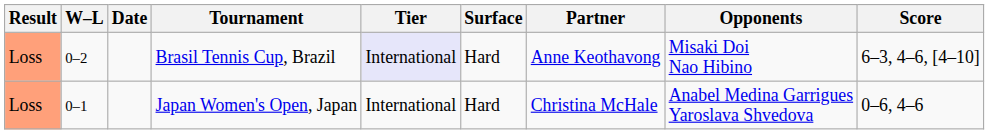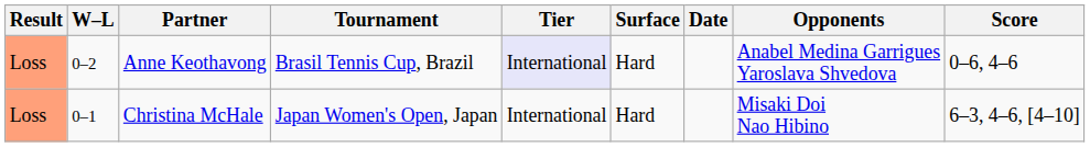 <table class="sortable wikitable">
 <tr>
 <th>Result</th>
 <th class="unsortable">W–L</th>
-<th>Date</th>
+<th>Partner</th>
 <th>Tournament</th>
 <th>Tier</th>
 <th>Surface</th>
-<th>Partner</th>
+<th>Date</th>
 <th>Opponents</th>
 <th class="unsortable">Score</th>
 </tr>
 <tr>
 <td style="background:#ffa07a;">Loss</td>
 <td><small>0–2</small></td>
-<td><a href='#'></a></td>
+<td> <a href='#'>Anne Keothavong</a></td>
 <td><a href='#'>Brasil Tennis Cup</a>, Brazil</td>
 <td style="background: lavender;">International</td>
 <td>Hard</td>
-<td> <a href='#'>Anne Keothavong</a></td>
-<td> <a href='#'>Misaki Doi</a> <br>  <a href='#'>Nao Hibino</a></td>
-<td>6–3, 4–6, [4–10]</td>
+<td><a href='#'></a></td>
+<td> <a href='#'>Anabel Medina Garrigues</a> <br>  <a href='#'>Yaroslava Shvedova</a></td>
+<td>0–6, 4–6</td>
 </tr>
 <tr>
 <td style="background:#ffa07a;">Loss</td>
 <td><small>0–1</small></td>
-<td><a href='#'></a></td>
+<td> <a href='#'>Christina McHale</a></td>
 <td><a href='#'>Japan Women's Open</a>, Japan</td>
 <td>International</td>
 <td>Hard</td>
-<td> <a href='#'>Christina McHale</a></td>
-<td> <a href='#'>Anabel Medina Garrigues</a> <br>  <a href='#'>Yaroslava Shvedova</a></td>
-<td>0–6, 4–6</td>
+<td><a href='#'></a></td>
+<td> <a href='#'>Misaki Doi</a> <br>  <a href='#'>Nao Hibino</a></td>
+<td>6–3, 4–6, [4–10]</td>
 </tr>
 </table>
